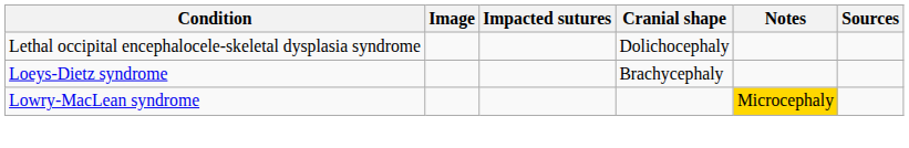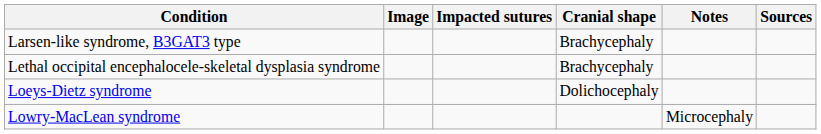 <table class="wikitable sortable">
 <tr>
 <th>Condition</th>
 <th>Image</th>
 <th>Impacted sutures</th>
 <th>Cranial shape</th>
 <th>Notes</th>
 <th>Sources</th>
 </tr>
 <tr>
+<td>Larsen-like syndrome, <a href='#'>B3GAT3</a> type</td>
+<td></td>
+<td></td>
+<td>Brachycephaly</td>
+<td></td>
+<td></td>
+</tr>
+<tr>
 <td>Lethal occipital encephalocele-skeletal dysplasia syndrome</td>
 <td></td>
 <td></td>
-<td>Dolichocephaly</td>
+<td>Brachycephaly</td>
 <td></td>
 <td></td>
 </tr>
 <tr>
 <td><a href='#'>Loeys-Dietz syndrome</a></td>
 <td></td>
 <td></td>
-<td>Brachycephaly</td>
+<td>Dolichocephaly</td>
 <td></td>
 <td></td>
 </tr>
 <tr>
 <td><a href='#'>Lowry-MacLean syndrome</a></td>
 <td></td>
 <td></td>
 <td></td>
-<td style="background: gold;">Microcephaly</td>
+<td>Microcephaly</td>
 <td></td>
 </tr>
 </table>
